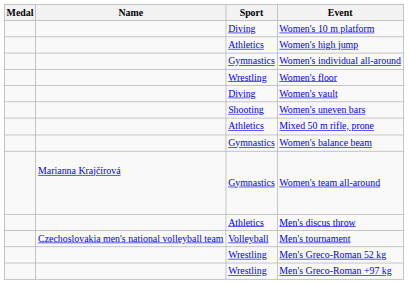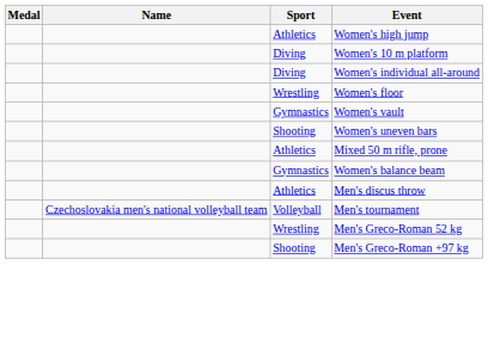 <table class="wikitable sortable" style="font-size:95%">
 <tr>
 <th>Medal</th>
 <th>Name</th>
 <th>Sport</th>
 <th>Event</th>
 </tr>
 <tr>
 <td></td>
 <td></td>
+<td><a href='#'>Athletics</a></td>
+<td><a href='#'>Women's high jump</a></td>
+</tr>
+<tr>
+<td></td>
+<td></td>
 <td><a href='#'>Diving</a></td>
 <td><a href='#'>Women's 10 m platform</a></td>
 </tr>
 <tr>
 <td></td>
 <td></td>
-<td><a href='#'>Athletics</a></td>
-<td><a href='#'>Women's high jump</a></td>
-</tr>
-<tr>
-<td></td>
-<td></td>
-<td><a href='#'>Gymnastics</a></td>
+<td><a href='#'>Diving</a></td>
 <td><a href='#'>Women's individual all-around</a></td>
 </tr>
 <tr>
 <td></td>
 <td></td>
 <td><a href='#'>Wrestling</a></td>
 <td><a href='#'>Women's floor</a></td>
 </tr>
 <tr>
 <td></td>
 <td></td>
-<td><a href='#'>Diving</a></td>
+<td><a href='#'>Gymnastics</a></td>
 <td><a href='#'>Women's vault</a></td>
 </tr>
 <tr>
 <td></td>
 <td></td>
 <td><a href='#'>Shooting</a></td>
 <td><a href='#'>Women's uneven bars</a></td>
 </tr>
 <tr>
 <td></td>
 <td></td>
 <td><a href='#'>Athletics</a></td>
 <td><a href='#'>Mixed 50 m rifle, prone</a></td>
 </tr>
 <tr>
 <td></td>
 <td></td>
 <td><a href='#'>Gymnastics</a></td>
 <td><a href='#'>Women's balance beam</a></td>
 </tr>
 <tr>
 <td></td>
-<td><br><a href='#'>Marianna Krajčírová</a><br><br><br><br></td>
-<td><a href='#'>Gymnastics</a></td>
-<td><a href='#'>Women's team all-around</a></td>
-</tr>
-<tr>
-<td></td>
 <td></td>
 <td><a href='#'>Athletics</a></td>
 <td><a href='#'>Men's discus throw</a></td>
 </tr>
 <tr>
 <td></td>
 <td><a href='#'>Czechoslovakia men's national volleyball team</a><br></td>
 <td><a href='#'>Volleyball</a></td>
 <td><a href='#'>Men's tournament</a></td>
 </tr>
 <tr>
 <td></td>
 <td></td>
 <td><a href='#'>Wrestling</a></td>
 <td><a href='#'>Men's Greco-Roman 52 kg</a></td>
 </tr>
 <tr>
 <td></td>
 <td></td>
-<td><a href='#'>Wrestling</a></td>
+<td><a href='#'>Shooting</a></td>
 <td><a href='#'>Men's Greco-Roman +97 kg</a></td>
 </tr>
 </table>
